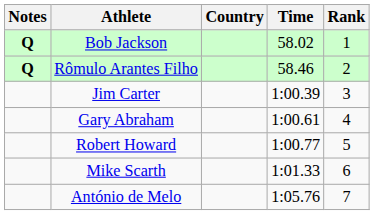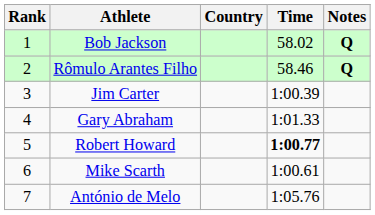 <table class="wikitable sortable" style="text-align:center">
 <tr>
-<th>Notes</th>
+<th>Rank</th>
 <th>Athlete</th>
 <th>Country</th>
 <th>Time</th>
-<th>Rank</th>
+<th>Notes</th>
 </tr>
 <tr bgcolor=ccffcc>
-<td><strong> Q</strong></td>
+<td>1</td>
 <td><a href='#'>Bob Jackson</a></td>
 <td align=left></td>
 <td>58.02</td>
-<td>1</td>
+<td><strong> Q</strong></td>
 </tr>
 <tr bgcolor=ccffcc>
-<td><strong>Q </strong></td>
+<td>2</td>
 <td><a href='#'>Rômulo Arantes Filho</a></td>
 <td align=left></td>
 <td>58.46</td>
-<td>2</td>
+<td><strong>Q </strong></td>
 </tr>
 <tr>
-<td><strong> </strong></td>
+<td>3</td>
 <td><a href='#'>Jim Carter</a></td>
 <td align=left></td>
 <td>1:00.39</td>
-<td>3</td>
+<td><strong> </strong></td>
 </tr>
 <tr>
-<td><strong> </strong></td>
+<td>4</td>
 <td><a href='#'>Gary Abraham</a></td>
 <td align=left></td>
-<td>1:00.61</td>
-<td>4</td>
+<td>1:01.33</td>
+<td><strong> </strong></td>
 </tr>
 <tr>
-<td><strong> </strong></td>
+<td>5</td>
 <td><a href='#'>Robert Howard</a></td>
 <td align=left></td>
-<td>1:00.77</td>
-<td>5</td>
+<td><strong>1:00.77</strong></td>
+<td><strong> </strong></td>
 </tr>
 <tr>
-<td><strong> </strong></td>
+<td>6</td>
 <td><a href='#'>Mike Scarth</a></td>
 <td align=left></td>
-<td>1:01.33</td>
-<td>6</td>
+<td>1:00.61</td>
+<td><strong> </strong></td>
 </tr>
 <tr>
-<td><strong> </strong></td>
+<td>7</td>
 <td><a href='#'>António de Melo</a></td>
 <td align=left></td>
 <td>1:05.76</td>
-<td>7</td>
+<td><strong> </strong></td>
 </tr>
 </table>
